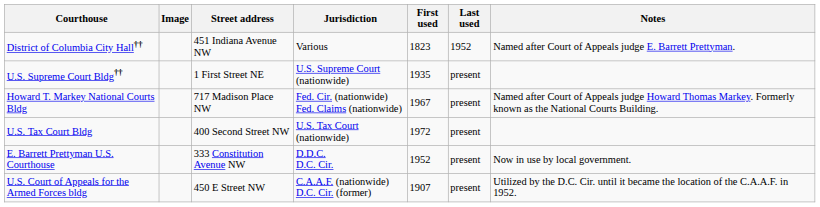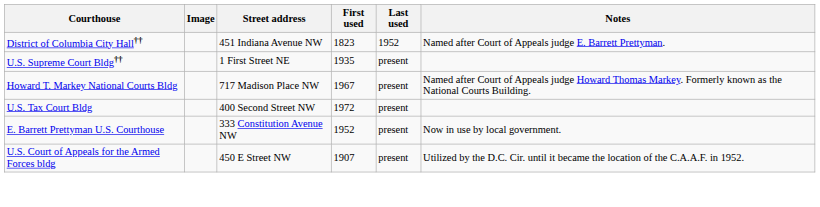 <table class="wikitable sortable sticky-header sort-under">
 <tr>
 <th>Courthouse</th>
 <th class="unsortable">Image</th>
 <th>Street address</th>
-<th>Jurisdiction</th>
 <th>First used</th>
 <th>Last used</th>
 <th class="unsortable">Notes</th>
 </tr>
 <tr>
 <td><a href='#'>District of Columbia City Hall</a><strong><sup>††</sup></strong></td>
 <td></td>
 <td>451 Indiana Avenue NW</td>
-<td>Various</td>
 <td>1823</td>
 <td>1952</td>
 <td>Named after Court of Appeals judge <a href='#'>E. Barrett Prettyman</a>.</td>
 </tr>
 <tr>
 <td><a href='#'>U.S. Supreme Court Bldg</a><strong><sup>††</sup></strong></td>
 <td></td>
 <td>1 First Street NE</td>
-<td><a href='#'>U.S. Supreme Court</a> (nationwide)</td>
 <td>1935</td>
 <td>present</td>
 <td></td>
 </tr>
 <tr>
 <td><a href='#'>Howard T. Markey National Courts Bldg</a></td>
 <td></td>
 <td>717 Madison Place NW</td>
-<td><a href='#'>Fed. Cir.</a> (nationwide) <br><a href='#'>Fed. Claims</a> (nationwide)</td>
 <td>1967</td>
 <td>present</td>
 <td>Named after Court of Appeals judge <a href='#'>Howard Thomas Markey</a>. Formerly known as the National Courts Building.</td>
 </tr>
 <tr>
 <td><a href='#'>U.S. Tax Court Bldg</a></td>
 <td></td>
 <td>400 Second Street NW</td>
-<td><a href='#'>U.S. Tax Court</a> (nationwide)</td>
 <td>1972</td>
 <td>present</td>
 <td></td>
 </tr>
 <tr>
 <td><a href='#'>E. Barrett Prettyman U.S. Courthouse</a></td>
 <td></td>
 <td>333 <a href='#'>Constitution Avenue</a> NW</td>
-<td><a href='#'>D.D.C.</a> <br><a href='#'>D.C. Cir.</a></td>
 <td>1952</td>
 <td>present</td>
 <td>Now in use by local government.</td>
 </tr>
 <tr>
 <td><a href='#'>U.S. Court of Appeals for the Armed Forces bldg</a></td>
 <td></td>
 <td>450 E Street NW</td>
-<td><a href='#'>C.A.A.F.</a> (nationwide) <br><a href='#'>D.C. Cir.</a> (former)</td>
 <td>1907</td>
 <td>present</td>
 <td>Utilized by the D.C. Cir. until it became the location of the C.A.A.F. in 1952.</td>
 </tr>
 </table>
